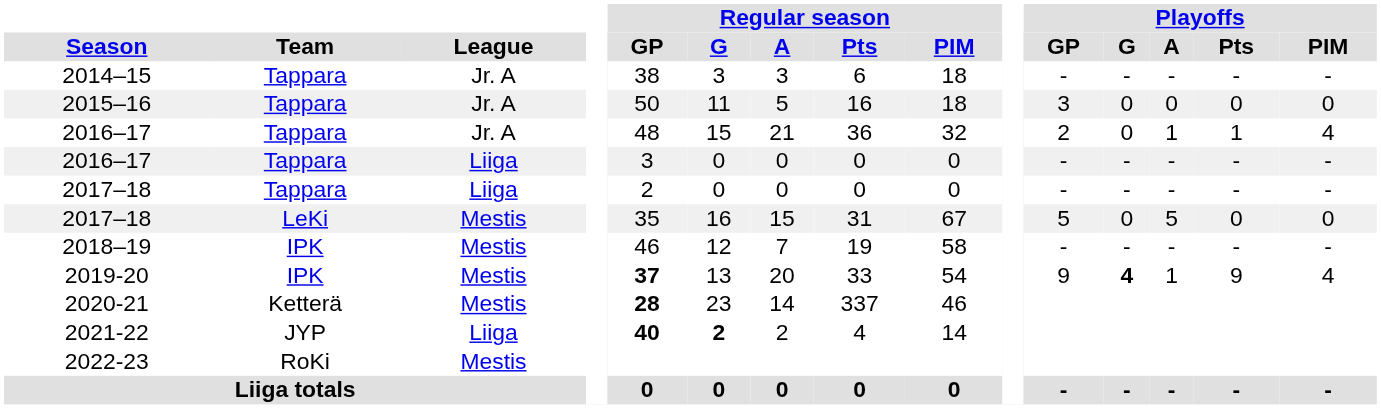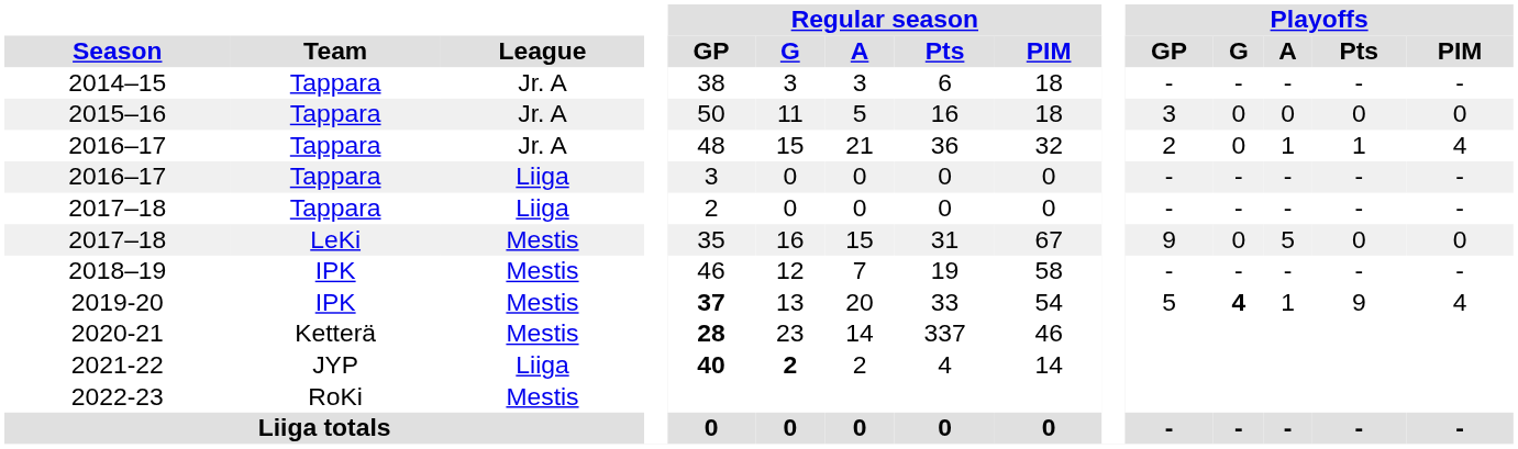 <table border="0" cellpadding="1" cellspacing="0" style="text-align:center; width:60em;">
 <tr style="background:#e0e0e0;">
 <th colspan="3"  bgcolor="#ffffff"> </th>
 <th rowspan="103" bgcolor="#ffffff"> </th>
 <th colspan="5"><a href='#'>Regular season</a></th>
 <th rowspan="103" bgcolor="#ffffff"> </th>
 <th colspan="5"><a href='#'>Playoffs</a></th>
 </tr>
 <tr style="background:#e0e0e0;">
 <th><a href='#'>Season</a></th>
 <th>Team</th>
 <th>League</th>
 <th>GP</th>
 <th><a href='#'>G</a></th>
 <th><a href='#'>A</a></th>
 <th><a href='#'>Pts</a></th>
 <th><a href='#'>PIM</a></th>
 <th>GP</th>
 <th>G</th>
 <th>A</th>
 <th>Pts</th>
 <th>PIM</th>
 </tr>
 <tr ALIGN="center">
 <td>2014–15</td>
 <td><a href='#'>Tappara</a></td>
 <td>Jr. A</td>
 <td>38</td>
 <td>3</td>
 <td>3</td>
 <td>6</td>
 <td>18</td>
 <td>-</td>
 <td>-</td>
 <td>-</td>
 <td>-</td>
 <td>-</td>
 </tr>
 <tr ALIGN="center" bgcolor="f0f0f0">
 <td>2015–16</td>
 <td><a href='#'>Tappara</a></td>
 <td>Jr. A</td>
 <td>50</td>
 <td>11</td>
 <td>5</td>
 <td>16</td>
 <td>18</td>
 <td>3</td>
 <td>0</td>
 <td>0</td>
 <td>0</td>
 <td>0</td>
 </tr>
 <tr ALIGN="center">
 <td>2016–17</td>
 <td><a href='#'>Tappara</a></td>
 <td>Jr. A</td>
 <td>48</td>
 <td>15</td>
 <td>21</td>
 <td>36</td>
 <td>32</td>
 <td>2</td>
 <td>0</td>
 <td>1</td>
 <td>1</td>
 <td>4</td>
 </tr>
 <tr ALIGN="center" bgcolor="f0f0f0">
 <td>2016–17</td>
 <td><a href='#'>Tappara</a></td>
 <td><a href='#'>Liiga</a></td>
 <td>3</td>
 <td>0</td>
 <td>0</td>
 <td>0</td>
 <td>0</td>
 <td>-</td>
 <td>-</td>
 <td>-</td>
 <td>-</td>
 <td>-</td>
 </tr>
 <tr ALIGN="center">
 <td>2017–18</td>
 <td><a href='#'>Tappara</a></td>
 <td><a href='#'>Liiga</a></td>
 <td>2</td>
 <td>0</td>
 <td>0</td>
 <td>0</td>
 <td>0</td>
 <td>-</td>
 <td>-</td>
 <td>-</td>
 <td>-</td>
 <td>-</td>
 </tr>
 <tr ALIGN="center" bgcolor="f0f0f0">
 <td>2017–18</td>
 <td><a href='#'>LeKi</a></td>
 <td><a href='#'>Mestis</a></td>
 <td>35</td>
 <td>16</td>
 <td>15</td>
 <td>31</td>
 <td>67</td>
-<td>5</td>
+<td>9</td>
 <td>0</td>
 <td>5</td>
 <td>0</td>
 <td>0</td>
 </tr>
 <tr ALIGN="center">
 <td>2018–19</td>
 <td><a href='#'>IPK</a></td>
 <td><a href='#'>Mestis</a></td>
 <td>46</td>
 <td>12</td>
 <td>7</td>
 <td>19</td>
 <td>58</td>
 <td>-</td>
 <td>-</td>
 <td>-</td>
 <td>-</td>
 <td>-</td>
 </tr>
 <tr>
 <td>2019-20</td>
 <td><a href='#'>IPK</a></td>
 <td><a href='#'>Mestis</a></td>
 <th>37</th>
 <td>13</td>
 <td>20</td>
 <td>33</td>
 <td>54</td>
-<td>9</td>
+<td>5</td>
 <th>4</th>
 <td>1</td>
 <td>9</td>
 <td>4</td>
 </tr>
 <tr>
 <td>2020-21</td>
 <td>Ketterä</td>
 <td><a href='#'>Mestis</a></td>
 <th>28</th>
 <td>23</td>
 <td>14</td>
 <td>337</td>
 <td>46</td>
 <td></td>
 <th></th>
 <td></td>
 <td></td>
 <td></td>
 </tr>
 <tr>
 <td>2021-22</td>
 <td>JYP</td>
 <td><a href='#'>Liiga</a></td>
 <th>40</th>
 <th>2</th>
 <td>2</td>
 <td>4</td>
 <td>14</td>
 <td></td>
 <th></th>
 <td></td>
 <th></th>
 <td></td>
 </tr>
 <tr>
 <td>2022-23</td>
 <td>RoKi</td>
 <td><a href='#'>Mestis</a></td>
 <th></th>
 <th></th>
 <td></td>
 <td></td>
 <td></td>
 <td></td>
 <th></th>
 <td></td>
 <th></th>
 <td></td>
 </tr>
 <tr align="center" bgcolor="#e0e0e0">
 <th colspan="3">Liiga totals</th>
 <th>0</th>
 <th>0</th>
 <th>0</th>
 <th>0</th>
 <th>0</th>
 <th>-</th>
 <th>-</th>
 <th>-</th>
 <th>-</th>
 <th>-</th>
 </tr>
 </table>
